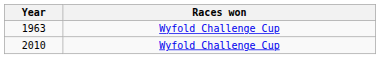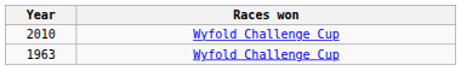 <table class="wikitable" style="text-align:center">
 <tr>
 <th width=70>Year</th>
 <th width=400>Races won</th>
 </tr>
 <tr>
+<td>2010</td>
+<td><a href='#'>Wyfold Challenge Cup</a></td>
+</tr>
+<tr>
 <td>1963</td>
 <td><a href='#'>Wyfold Challenge Cup</a></td>
 </tr>
-<tr>
-<td>2010</td>
-<td><a href='#'>Wyfold Challenge Cup</a></td>
-</tr>
 </table>
